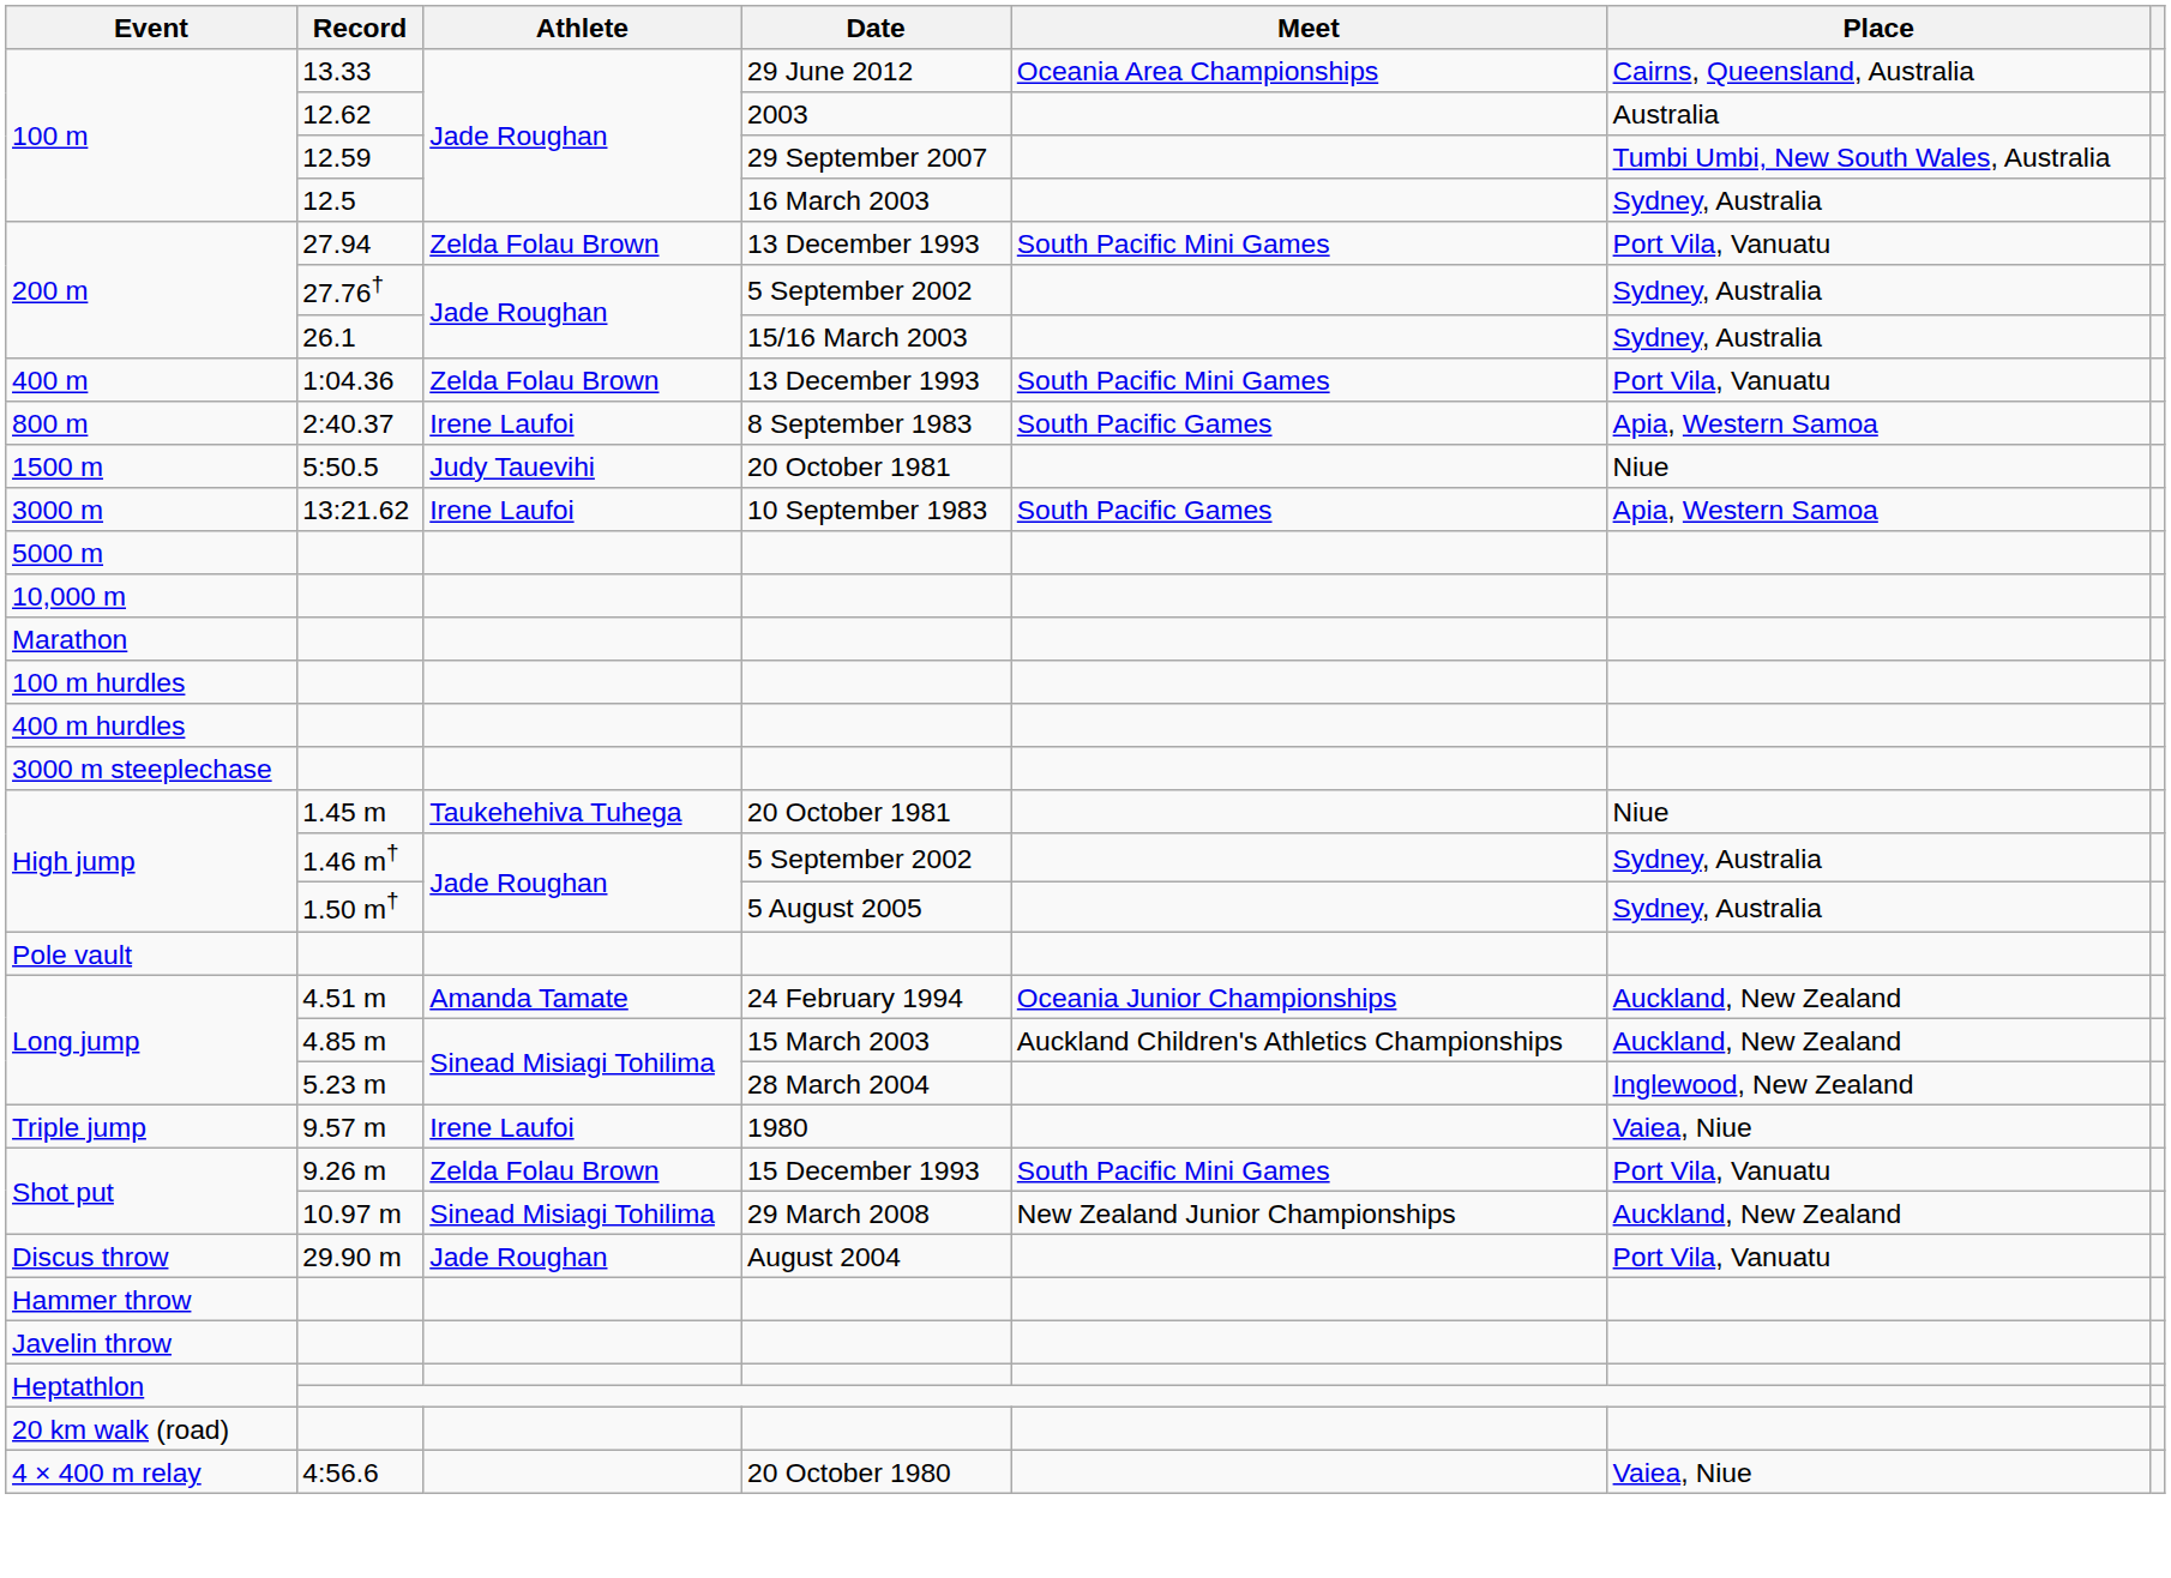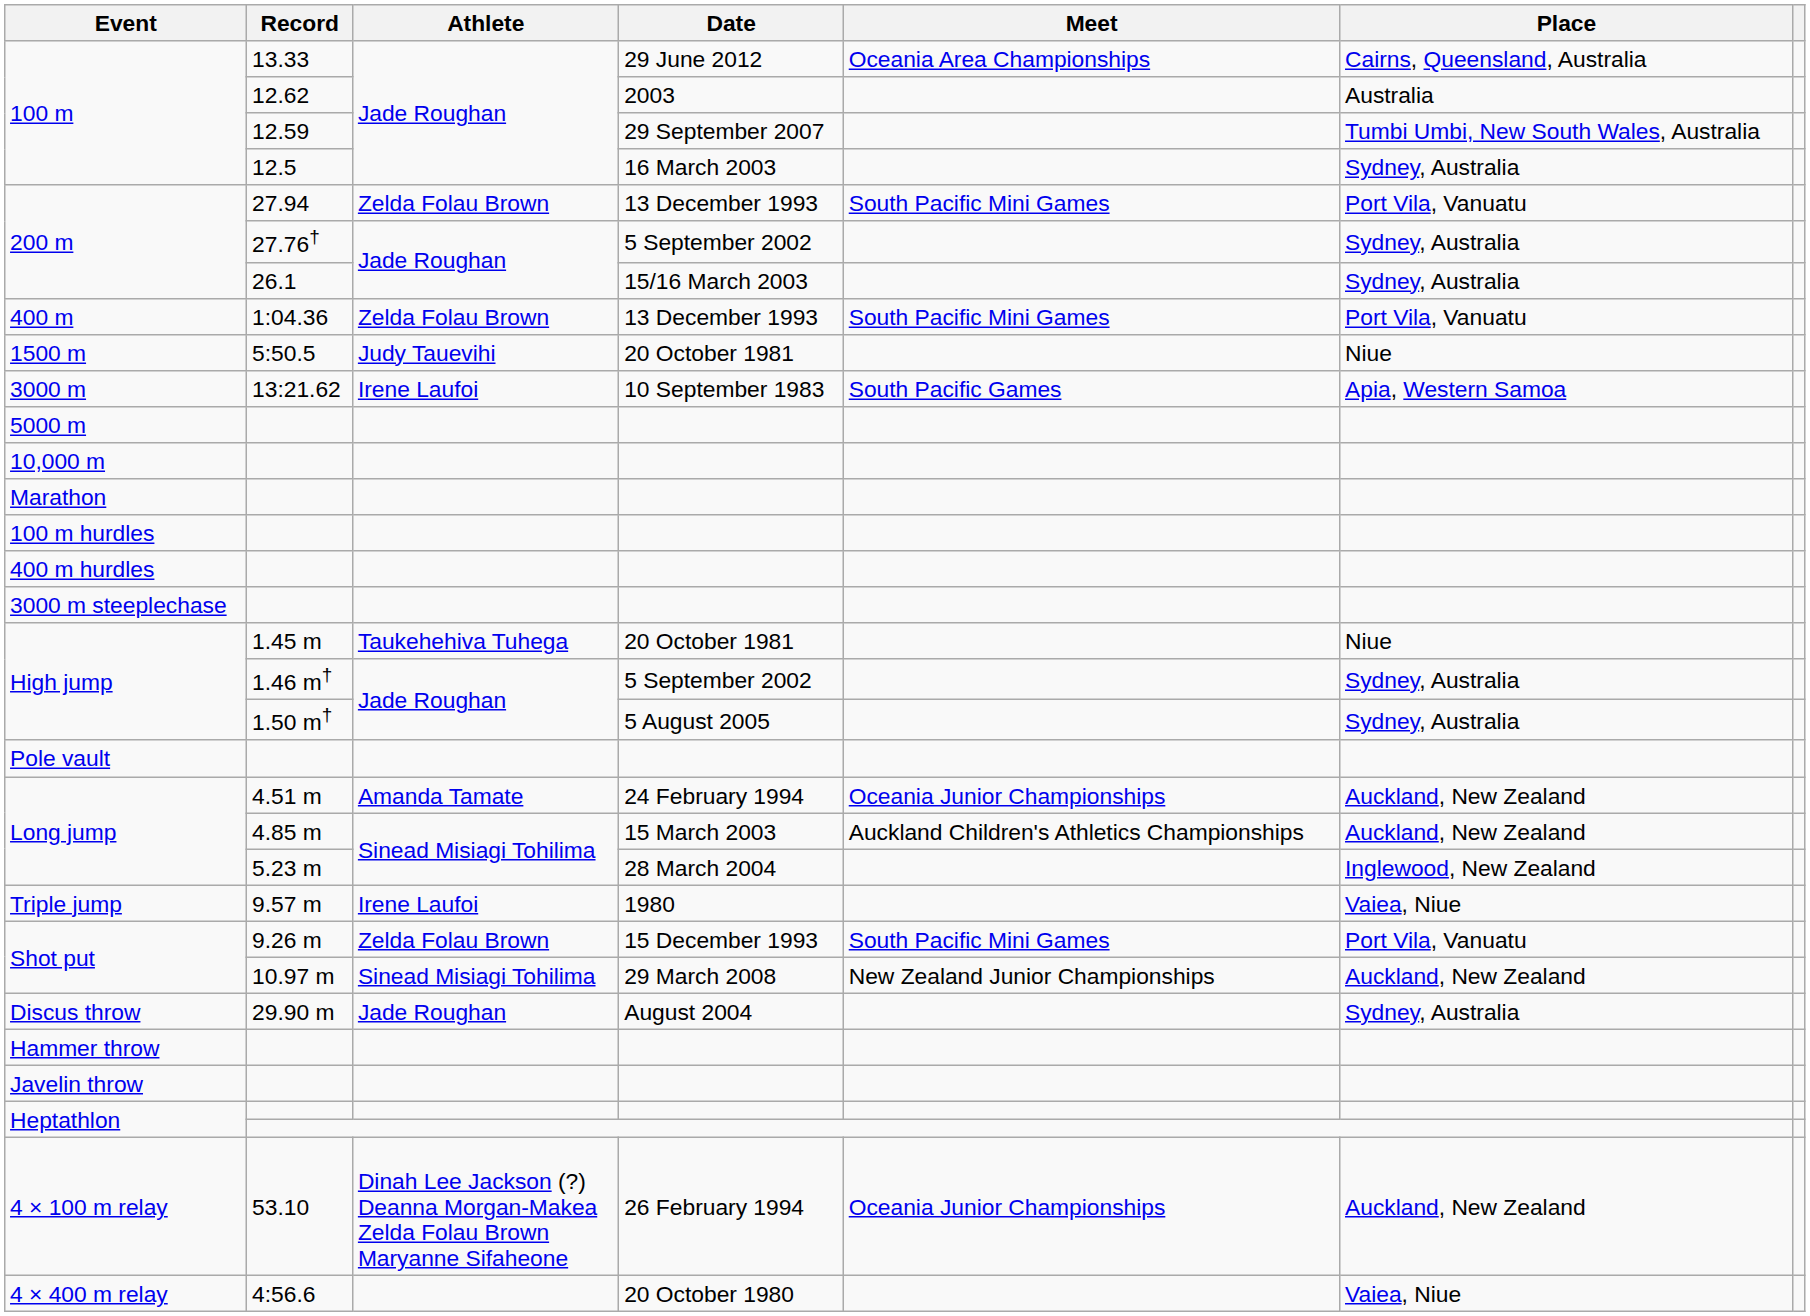 <table class="wikitable" style="font-size:95%; width: 95%;">
 <tr>
 <th>Event</th>
 <th>Record</th>
 <th>Athlete</th>
 <th>Date</th>
 <th>Meet</th>
 <th>Place</th>
 <th></th>
 </tr>
 <tr>
 <td rowspan=4><a href='#'>100 m</a></td>
 <td>13.33 </td>
 <td rowspan=4><a href='#'>Jade Roughan</a></td>
 <td>29 June 2012</td>
 <td><a href='#'>Oceania Area Championships</a></td>
 <td><a href='#'>Cairns</a>, <a href='#'>Queensland</a>, Australia</td>
 <td></td>
 </tr>
 <tr>
 <td>12.62</td>
 <td>2003</td>
 <td></td>
 <td>Australia</td>
 <td></td>
 </tr>
 <tr>
 <td>12.59 </td>
 <td>29 September 2007</td>
 <td></td>
 <td><a href='#'>Tumbi Umbi, New South Wales</a>, Australia</td>
 <td></td>
 </tr>
 <tr>
 <td>12.5 </td>
 <td>16 March 2003</td>
 <td></td>
 <td><a href='#'>Sydney</a>, Australia</td>
 <td></td>
 </tr>
 <tr>
 <td rowspan=3><a href='#'>200 m</a></td>
 <td>27.94</td>
 <td><a href='#'>Zelda Folau Brown</a></td>
 <td>13 December 1993</td>
 <td><a href='#'>South Pacific Mini Games</a></td>
 <td><a href='#'>Port Vila</a>, Vanuatu</td>
 <td></td>
 </tr>
 <tr>
 <td>27.76<sup>†</sup></td>
 <td rowspan=2><a href='#'>Jade Roughan</a></td>
 <td>5 September 2002</td>
 <td></td>
 <td><a href='#'>Sydney</a>, Australia</td>
 <td></td>
 </tr>
 <tr>
 <td>26.1 </td>
 <td>15/16 March 2003</td>
 <td></td>
 <td><a href='#'>Sydney</a>, Australia</td>
 <td></td>
 </tr>
 <tr>
 <td><a href='#'>400 m</a></td>
 <td>1:04.36</td>
 <td><a href='#'>Zelda Folau Brown</a></td>
 <td>13 December 1993</td>
 <td><a href='#'>South Pacific Mini Games</a></td>
 <td><a href='#'>Port Vila</a>, Vanuatu</td>
-<td></td>
-</tr>
-<tr>
-<td><a href='#'>800 m</a></td>
-<td>2:40.37</td>
-<td><a href='#'>Irene Laufoi</a></td>
-<td>8 September 1983</td>
-<td><a href='#'>South Pacific Games</a></td>
-<td><a href='#'>Apia</a>, <a href='#'>Western Samoa</a></td>
 <td></td>
 </tr>
 <tr>
 <td><a href='#'>1500 m</a></td>
 <td>5:50.5 </td>
 <td><a href='#'>Judy Tauevihi</a></td>
 <td>20 October 1981</td>
 <td></td>
 <td>Niue</td>
 <td></td>
 </tr>
 <tr>
 <td><a href='#'>3000 m</a></td>
 <td>13:21.62</td>
 <td><a href='#'>Irene Laufoi</a></td>
 <td>10 September 1983</td>
 <td><a href='#'>South Pacific Games</a></td>
 <td><a href='#'>Apia</a>, <a href='#'>Western Samoa</a></td>
 <td></td>
 </tr>
 <tr>
 <td><a href='#'>5000 m</a></td>
 <td></td>
 <td></td>
 <td></td>
 <td></td>
 <td></td>
 <td></td>
 </tr>
 <tr>
 <td><a href='#'>10,000 m</a></td>
 <td></td>
 <td></td>
 <td></td>
 <td></td>
 <td></td>
 <td></td>
 </tr>
 <tr>
 <td><a href='#'>Marathon</a></td>
 <td></td>
 <td></td>
 <td></td>
 <td></td>
 <td></td>
 <td></td>
 </tr>
 <tr>
 <td><a href='#'>100 m hurdles</a></td>
 <td></td>
 <td></td>
 <td></td>
 <td></td>
 <td></td>
 <td></td>
 </tr>
 <tr>
 <td><a href='#'>400 m hurdles</a></td>
 <td></td>
 <td></td>
 <td></td>
 <td></td>
 <td></td>
 <td></td>
 </tr>
 <tr>
 <td><a href='#'>3000 m steeplechase</a></td>
 <td></td>
 <td></td>
 <td></td>
 <td></td>
 <td></td>
 <td></td>
 </tr>
 <tr>
 <td rowspan=3><a href='#'>High jump</a></td>
 <td>1.45 m</td>
 <td><a href='#'>Taukehehiva Tuhega</a></td>
 <td>20 October 1981</td>
 <td></td>
 <td>Niue</td>
 <td></td>
 </tr>
 <tr>
 <td>1.46 m<sup>†</sup></td>
 <td rowspan=2><a href='#'>Jade Roughan</a></td>
 <td>5 September 2002</td>
 <td></td>
 <td><a href='#'>Sydney</a>, Australia</td>
 <td></td>
 </tr>
 <tr>
 <td>1.50 m<sup>†</sup> </td>
 <td>5 August 2005</td>
 <td></td>
 <td><a href='#'>Sydney</a>, Australia</td>
 <td></td>
 </tr>
 <tr>
 <td><a href='#'>Pole vault</a></td>
 <td></td>
 <td></td>
 <td></td>
 <td></td>
 <td></td>
 <td></td>
 </tr>
 <tr>
 <td rowspan=3><a href='#'>Long jump</a></td>
 <td>4.51 m</td>
 <td><a href='#'>Amanda Tamate</a></td>
 <td>24 February 1994</td>
 <td><a href='#'>Oceania Junior Championships</a></td>
 <td><a href='#'>Auckland</a>, New Zealand</td>
 <td></td>
 </tr>
 <tr>
 <td>4.85 m</td>
 <td rowspan=2><a href='#'>Sinead Misiagi Tohilima</a></td>
 <td>15 March 2003</td>
 <td>Auckland Children's Athletics Championships</td>
 <td><a href='#'>Auckland</a>, New Zealand</td>
 <td></td>
 </tr>
 <tr>
 <td>5.23 m </td>
 <td>28 March 2004</td>
 <td></td>
 <td><a href='#'>Inglewood</a>, New Zealand</td>
 <td></td>
 </tr>
 <tr>
 <td><a href='#'>Triple jump</a></td>
 <td>9.57 m</td>
 <td><a href='#'>Irene Laufoi</a></td>
 <td>1980</td>
 <td></td>
 <td><a href='#'>Vaiea</a>, Niue</td>
 <td></td>
 </tr>
 <tr>
 <td rowspan=2><a href='#'>Shot put</a></td>
 <td>9.26 m</td>
 <td><a href='#'>Zelda Folau Brown</a></td>
 <td>15 December 1993</td>
 <td><a href='#'>South Pacific Mini Games</a></td>
 <td><a href='#'>Port Vila</a>, Vanuatu</td>
 <td></td>
 </tr>
 <tr>
 <td>10.97 m</td>
 <td><a href='#'>Sinead Misiagi Tohilima</a></td>
 <td>29 March 2008</td>
 <td>New Zealand Junior Championships</td>
 <td><a href='#'>Auckland</a>, New Zealand</td>
 <td></td>
 </tr>
 <tr>
 <td><a href='#'>Discus throw</a></td>
 <td>29.90 m</td>
 <td><a href='#'>Jade Roughan</a></td>
 <td>August 2004</td>
 <td></td>
-<td><a href='#'>Port Vila</a>, Vanuatu</td>
+<td><a href='#'>Sydney</a>, Australia</td>
 <td></td>
 </tr>
 <tr>
 <td><a href='#'>Hammer throw</a></td>
 <td></td>
 <td></td>
 <td></td>
 <td></td>
 <td></td>
 <td></td>
 </tr>
 <tr>
 <td><a href='#'>Javelin throw</a></td>
 <td></td>
 <td></td>
 <td></td>
 <td></td>
 <td></td>
 <td></td>
 </tr>
 <tr>
 <td rowspan=2><a href='#'>Heptathlon</a></td>
 <td></td>
 <td></td>
 <td></td>
 <td></td>
 <td></td>
 <td></td>
 </tr>
 <tr>
 <td colspan=5></td>
 <td></td>
 </tr>
 <tr>
-<td><a href='#'>20 km walk</a> (road)</td>
-<td></td>
-<td></td>
-<td></td>
-<td></td>
-<td></td>
+<td><a href='#'>4 × 100 m relay</a></td>
+<td>53.10</td>
+<td><br><a href='#'>Dinah Lee Jackson</a> (?)<br><a href='#'>Deanna Morgan-Makea</a><br><a href='#'>Zelda Folau Brown</a><br><a href='#'>Maryanne Sifaheone</a></td>
+<td>26 February 1994</td>
+<td><a href='#'>Oceania Junior Championships</a></td>
+<td><a href='#'>Auckland</a>, New Zealand</td>
 <td></td>
 </tr>
 <tr>
 <td><a href='#'>4 × 400 m relay</a></td>
 <td>4:56.6 </td>
 <td></td>
 <td>20 October 1980</td>
 <td></td>
 <td><a href='#'>Vaiea</a>, Niue</td>
 <td></td>
 </tr>
 </table>
